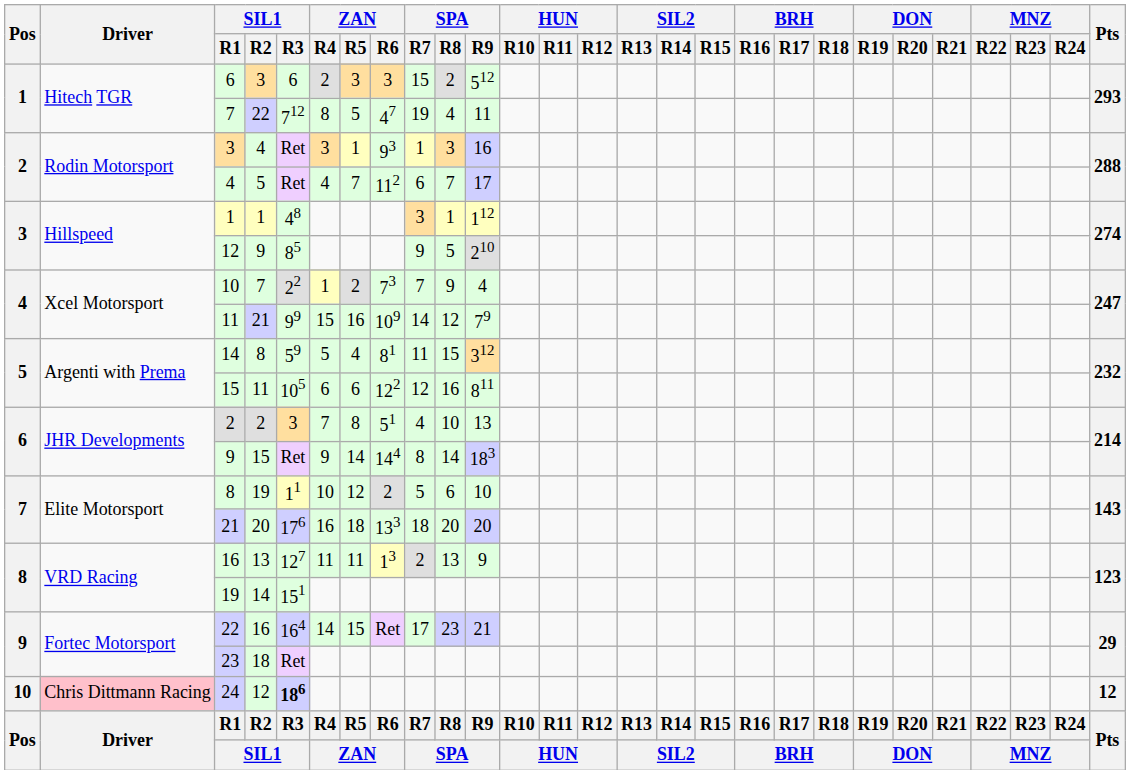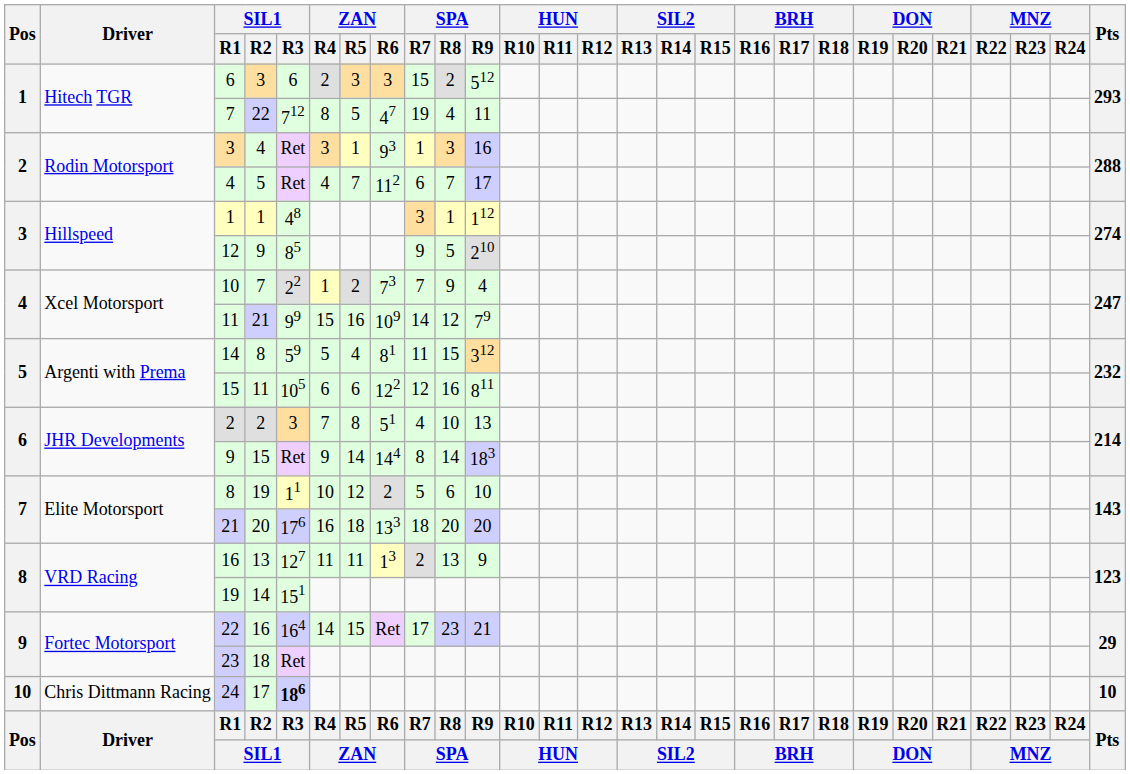 <table class="wikitable" style="font-size:85%; text-align:center">
 <tr>
 <th rowspan="2" valign="middle">Pos</th>
 <th rowspan="2" valign="middle">Driver</th>
 <th colspan="3"><a href='#'>SIL1</a><br></th>
 <th colspan="3"><a href='#'>ZAN</a><br></th>
 <th colspan="3"><a href='#'>SPA</a><br></th>
 <th colspan="3"><a href='#'>HUN</a><br></th>
 <th colspan="3"><a href='#'>SIL2</a><br></th>
 <th colspan="3"><a href='#'>BRH</a><br></th>
 <th colspan="3"><a href='#'>DON</a><br></th>
 <th colspan="3"><a href='#'>MNZ</a><br></th>
 <th rowspan="2" valign="middle">Pts</th>
 </tr>
 <tr>
 <th>R1</th>
 <th>R2</th>
 <th>R3</th>
 <th>R4</th>
 <th>R5</th>
 <th>R6</th>
 <th>R7</th>
 <th>R8</th>
 <th>R9</th>
 <th>R10</th>
 <th>R11</th>
 <th>R12</th>
 <th>R13</th>
 <th>R14</th>
 <th>R15</th>
 <th>R16</th>
 <th>R17</th>
 <th>R18</th>
 <th>R19</th>
 <th>R20</th>
 <th>R21</th>
 <th>R22</th>
 <th>R23</th>
 <th>R24</th>
 </tr>
 <tr>
 <th rowspan="2">1</th>
 <td rowspan="2" align="left"> <a href='#'>Hitech</a> <a href='#'>TGR</a></td>
 <td bgcolor="#dfffdf">6</td>
 <td bgcolor="#ffdf9f">3</td>
 <td bgcolor="#dfffdf">6</td>
 <td bgcolor="#dfdfdf">2</td>
 <td bgcolor="#ffdf9f">3</td>
 <td bgcolor="#ffdf9f">3</td>
 <td bgcolor="#dfffdf">15</td>
 <td bgcolor="#dfdfdf">2</td>
 <td bgcolor="#dfffdf">5<sup>12</sup></td>
 <td></td>
 <td></td>
 <td></td>
 <td></td>
 <td></td>
 <td></td>
 <td></td>
 <td></td>
 <td></td>
 <td></td>
 <td></td>
 <td></td>
 <td></td>
 <td></td>
 <td></td>
 <th rowspan="2">293</th>
 </tr>
 <tr>
 <td bgcolor="#dfffdf">7</td>
 <td bgcolor="#cfcfff">22</td>
 <td bgcolor="#dfffdf">7<sup>12</sup></td>
 <td bgcolor="#dfffdf">8</td>
 <td bgcolor="#dfffdf">5</td>
 <td bgcolor="#dfffdf">4<sup>7</sup></td>
 <td bgcolor="#dfffdf">19</td>
 <td bgcolor="#dfffdf">4</td>
 <td bgcolor="#dfffdf">11</td>
 <td></td>
 <td></td>
 <td></td>
 <td></td>
 <td></td>
 <td></td>
 <td></td>
 <td></td>
 <td></td>
 <td></td>
 <td></td>
 <td></td>
 <td></td>
 <td></td>
 <td></td>
 </tr>
 <tr>
 <th rowspan="2">2</th>
 <td rowspan="2" align="left"> <a href='#'>Rodin Motorsport</a></td>
 <td bgcolor="#ffdf9f">3</td>
 <td bgcolor="#dfffdf">4</td>
 <td bgcolor="#efcfff">Ret</td>
 <td bgcolor="#ffdf9f">3</td>
 <td bgcolor="#ffffbf">1</td>
 <td bgcolor="#dfffdf">9<sup>3</sup></td>
 <td bgcolor="#ffffbf">1</td>
 <td bgcolor="#ffdf9f">3</td>
 <td bgcolor="#cfcfff">16</td>
 <td></td>
 <td></td>
 <td></td>
 <td></td>
 <td></td>
 <td></td>
 <td></td>
 <td></td>
 <td></td>
 <td></td>
 <td></td>
 <td></td>
 <td></td>
 <td></td>
 <td></td>
 <th rowspan="2">288</th>
 </tr>
 <tr>
 <td bgcolor="#dfffdf">4</td>
 <td bgcolor="#dfffdf">5</td>
 <td bgcolor="#efcfff">Ret</td>
 <td bgcolor="#dfffdf">4</td>
 <td bgcolor="#dfffdf">7</td>
 <td bgcolor="#dfffdf">11<sup>2</sup></td>
 <td bgcolor="#dfffdf">6</td>
 <td bgcolor="#dfffdf">7</td>
 <td bgcolor="#cfcfff">17</td>
 <td></td>
 <td></td>
 <td></td>
 <td></td>
 <td></td>
 <td></td>
 <td></td>
 <td></td>
 <td></td>
 <td></td>
 <td></td>
 <td></td>
 <td></td>
 <td></td>
 <td></td>
 </tr>
 <tr>
 <th rowspan="2">3</th>
 <td rowspan="2" align="left"> <a href='#'>Hillspeed</a></td>
 <td bgcolor="#ffffbf">1</td>
 <td bgcolor="#ffffbf">1</td>
 <td bgcolor="#dfffdf">4<sup>8</sup></td>
 <td></td>
 <td></td>
 <td></td>
 <td bgcolor="#ffdf9f">3</td>
 <td bgcolor="#ffffbf">1</td>
 <td bgcolor="#ffffbf">1<sup>12</sup></td>
 <td></td>
 <td></td>
 <td></td>
 <td></td>
 <td></td>
 <td></td>
 <td></td>
 <td></td>
 <td></td>
 <td></td>
 <td></td>
 <td></td>
 <td></td>
 <td></td>
 <td></td>
 <th rowspan="2">274</th>
 </tr>
 <tr>
 <td bgcolor="#dfffdf">12</td>
 <td bgcolor="#dfffdf">9</td>
 <td bgcolor="#dfffdf">8<sup>5</sup></td>
 <td></td>
 <td></td>
 <td></td>
 <td bgcolor="#dfffdf">9</td>
 <td bgcolor="#dfffdf">5</td>
 <td bgcolor="#dfdfdf">2<sup>10</sup></td>
 <td></td>
 <td></td>
 <td></td>
 <td></td>
 <td></td>
 <td></td>
 <td></td>
 <td></td>
 <td></td>
 <td></td>
 <td></td>
 <td></td>
 <td></td>
 <td></td>
 <td></td>
 </tr>
 <tr>
 <th rowspan="2">4</th>
 <td rowspan="2" align="left"> Xcel Motorsport</td>
 <td bgcolor="#dfffdf">10</td>
 <td bgcolor="#dfffdf">7</td>
 <td bgcolor="#dfdfdf">2<sup>2</sup></td>
 <td bgcolor="#ffffbf">1</td>
 <td bgcolor="#dfdfdf">2</td>
 <td bgcolor="#dfffdf">7<sup>3</sup></td>
 <td bgcolor="#dfffdf">7</td>
 <td bgcolor="#dfffdf">9</td>
 <td bgcolor="#dfffdf">4</td>
 <td></td>
 <td></td>
 <td></td>
 <td></td>
 <td></td>
 <td></td>
 <td></td>
 <td></td>
 <td></td>
 <td></td>
 <td></td>
 <td></td>
 <td></td>
 <td></td>
 <td></td>
 <th rowspan="2">247</th>
 </tr>
 <tr>
 <td bgcolor="#dfffdf">11</td>
 <td bgcolor="#cfcfff">21</td>
 <td bgcolor="#dfffdf">9<sup>9</sup></td>
 <td bgcolor="#dfffdf">15</td>
 <td bgcolor="#dfffdf">16</td>
 <td bgcolor="#dfffdf">10<sup>9</sup></td>
 <td bgcolor="#dfffdf">14</td>
 <td bgcolor="#dfffdf">12</td>
 <td bgcolor="#dfffdf">7<sup>9</sup></td>
 <td></td>
 <td></td>
 <td></td>
 <td></td>
 <td></td>
 <td></td>
 <td></td>
 <td></td>
 <td></td>
 <td></td>
 <td></td>
 <td></td>
 <td></td>
 <td></td>
 <td></td>
 </tr>
 <tr>
 <th rowspan="2">5</th>
 <td rowspan="2" align="left"> Argenti with <a href='#'>Prema</a></td>
 <td bgcolor="#dfffdf">14</td>
 <td bgcolor="#dfffdf">8</td>
 <td bgcolor="#dfffdf">5<sup>9</sup></td>
 <td bgcolor="#dfffdf">5</td>
 <td bgcolor="#dfffdf">4</td>
 <td bgcolor="#dfffdf">8<sup>1</sup></td>
 <td bgcolor="#dfffdf">11</td>
 <td bgcolor="#dfffdf">15</td>
 <td bgcolor="#ffdf9f">3<sup>12</sup></td>
 <td></td>
 <td></td>
 <td></td>
 <td></td>
 <td></td>
 <td></td>
 <td></td>
 <td></td>
 <td></td>
 <td></td>
 <td></td>
 <td></td>
 <td></td>
 <td></td>
 <td></td>
 <th rowspan="2">232</th>
 </tr>
 <tr>
 <td bgcolor="#dfffdf">15</td>
 <td bgcolor="#dfffdf">11</td>
 <td bgcolor="#dfffdf">10<sup>5</sup></td>
 <td bgcolor="#dfffdf">6</td>
 <td bgcolor="#dfffdf">6</td>
 <td bgcolor="#dfffdf">12<sup>2</sup></td>
 <td bgcolor="#dfffdf">12</td>
 <td bgcolor="#dfffdf">16</td>
 <td bgcolor="#dfffdf">8<sup>11</sup></td>
 <td></td>
 <td></td>
 <td></td>
 <td></td>
 <td></td>
 <td></td>
 <td></td>
 <td></td>
 <td></td>
 <td></td>
 <td></td>
 <td></td>
 <td></td>
 <td></td>
 <td></td>
 </tr>
 <tr>
 <th rowspan="2">6</th>
 <td rowspan="2" align="left"> <a href='#'>JHR Developments</a></td>
 <td bgcolor="#dfdfdf">2</td>
 <td bgcolor="#dfdfdf">2</td>
 <td bgcolor="#ffdf9f">3</td>
 <td bgcolor="#dfffdf">7</td>
 <td bgcolor="#dfffdf">8</td>
 <td bgcolor="#dfffdf">5<sup>1</sup></td>
 <td bgcolor="#dfffdf">4</td>
 <td bgcolor="#dfffdf">10</td>
 <td bgcolor="#dfffdf">13</td>
 <td></td>
 <td></td>
 <td></td>
 <td></td>
 <td></td>
 <td></td>
 <td></td>
 <td></td>
 <td></td>
 <td></td>
 <td></td>
 <td></td>
 <td></td>
 <td></td>
 <td></td>
 <th rowspan="2">214</th>
 </tr>
 <tr>
 <td bgcolor="#dfffdf">9</td>
 <td bgcolor="#dfffdf">15</td>
 <td bgcolor="#efcfff">Ret</td>
 <td bgcolor="#dfffdf">9</td>
 <td bgcolor="#dfffdf">14</td>
 <td bgcolor="#dfffdf">14<sup>4</sup></td>
 <td bgcolor="#dfffdf">8</td>
 <td bgcolor="#dfffdf">14</td>
 <td bgcolor="#cfcfff">18<sup>3</sup></td>
 <td></td>
 <td></td>
 <td></td>
 <td></td>
 <td></td>
 <td></td>
 <td></td>
 <td></td>
 <td></td>
 <td></td>
 <td></td>
 <td></td>
 <td></td>
 <td></td>
 <td></td>
 </tr>
 <tr>
 <th rowspan="2">7</th>
 <td rowspan="2" align="left"> Elite Motorsport</td>
 <td bgcolor="#dfffdf">8</td>
 <td bgcolor="#dfffdf">19</td>
 <td bgcolor="#ffffbf">1<sup>1</sup></td>
 <td bgcolor="#dfffdf">10</td>
 <td bgcolor="#dfffdf">12</td>
 <td bgcolor="#dfdfdf">2</td>
 <td bgcolor="#dfffdf">5</td>
 <td bgcolor="#dfffdf">6</td>
 <td bgcolor="#dfffdf">10</td>
 <td></td>
 <td></td>
 <td></td>
 <td></td>
 <td></td>
 <td></td>
 <td></td>
 <td></td>
 <td></td>
 <td></td>
 <td></td>
 <td></td>
 <td></td>
 <td></td>
 <td></td>
 <th rowspan="2">143</th>
 </tr>
 <tr>
 <td bgcolor="#cfcfff">21</td>
 <td bgcolor="#dfffdf">20</td>
 <td bgcolor="#cfcfff">17<sup>6</sup></td>
 <td bgcolor="#dfffdf">16</td>
 <td bgcolor="#dfffdf">18</td>
 <td bgcolor="#dfffdf">13<sup>3</sup></td>
 <td bgcolor="#dfffdf">18</td>
 <td bgcolor="#dfffdf">20</td>
 <td bgcolor="#cfcfff">20</td>
 <td></td>
 <td></td>
 <td></td>
 <td></td>
 <td></td>
 <td></td>
 <td></td>
 <td></td>
 <td></td>
 <td></td>
 <td></td>
 <td></td>
 <td></td>
 <td></td>
 <td></td>
 </tr>
 <tr>
 <th rowspan="2">8</th>
 <td rowspan="2" align="left"> <a href='#'>VRD Racing</a></td>
 <td bgcolor="#dfffdf">16</td>
 <td bgcolor="#dfffdf">13</td>
 <td bgcolor="#dfffdf">12<sup>7</sup></td>
 <td bgcolor="#dfffdf">11</td>
 <td bgcolor="#dfffdf">11</td>
 <td bgcolor="#ffffbf">1<sup>3</sup></td>
 <td bgcolor="#dfdfdf">2</td>
 <td bgcolor="#dfffdf">13</td>
 <td bgcolor="#dfffdf">9</td>
 <td></td>
 <td></td>
 <td></td>
 <td></td>
 <td></td>
 <td></td>
 <td></td>
 <td></td>
 <td></td>
 <td></td>
 <td></td>
 <td></td>
 <td></td>
 <td></td>
 <td></td>
 <th rowspan="2">123</th>
 </tr>
 <tr>
 <td bgcolor="#dfffdf">19</td>
 <td bgcolor="#dfffdf">14</td>
 <td bgcolor="#dfffdf">15<sup>1</sup></td>
 <td></td>
 <td></td>
 <td></td>
 <td></td>
 <td></td>
 <td></td>
 <td></td>
 <td></td>
 <td></td>
 <td></td>
 <td></td>
 <td></td>
 <td></td>
 <td></td>
 <td></td>
 <td></td>
 <td></td>
 <td></td>
 <td></td>
 <td></td>
 <td></td>
 </tr>
 <tr>
 <th rowspan="2">9</th>
 <td rowspan="2" align="left"> <a href='#'>Fortec Motorsport</a></td>
 <td bgcolor="#cfcfff">22</td>
 <td bgcolor="#dfffdf">16</td>
 <td bgcolor="#cfcfff">16<sup>4</sup></td>
 <td bgcolor="#dfffdf">14</td>
 <td bgcolor="#dfffdf">15</td>
 <td bgcolor="#efcfff">Ret</td>
 <td bgcolor="#dfffdf">17</td>
 <td bgcolor="#cfcfff">23</td>
 <td bgcolor="#cfcfff">21</td>
 <td></td>
 <td></td>
 <td></td>
 <td></td>
 <td></td>
 <td></td>
 <td></td>
 <td></td>
 <td></td>
 <td></td>
 <td></td>
 <td></td>
 <td></td>
 <td></td>
 <td></td>
 <th rowspan="2">29</th>
 </tr>
 <tr>
 <td bgcolor="#cfcfff">23</td>
 <td bgcolor="#dfffdf">18</td>
 <td bgcolor="#efcfff">Ret</td>
 <td></td>
 <td></td>
 <td></td>
 <td></td>
 <td></td>
 <td></td>
 <td></td>
 <td></td>
 <td></td>
 <td></td>
 <td></td>
 <td></td>
 <td></td>
 <td></td>
 <td></td>
 <td></td>
 <td></td>
 <td></td>
 <td></td>
 <td></td>
 <td></td>
 </tr>
 <tr>
 <th>10</th>
-<td align="left" style="background: pink;"> Chris Dittmann Racing</td>
+<td align="left"> Chris Dittmann Racing</td>
 <td bgcolor="#cfcfff">24</td>
-<td bgcolor="#dfffdf">12</td>
+<td bgcolor="#dfffdf">17</td>
 <td bgcolor="#cfcfff"><strong>18<sup>6</sup></strong></td>
 <td></td>
 <td></td>
 <td></td>
 <td></td>
 <td></td>
 <td></td>
 <td></td>
 <td></td>
 <td></td>
 <td></td>
 <td></td>
 <td></td>
 <td></td>
 <td></td>
 <td></td>
 <td></td>
 <td></td>
 <td></td>
 <td></td>
 <td></td>
 <td></td>
-<th>12</th>
+<th>10</th>
 </tr>
 <tr>
 <th rowspan="2">Pos</th>
 <th rowspan="2">Driver</th>
 <th>R1</th>
 <th>R2</th>
 <th>R3</th>
 <th>R4</th>
 <th>R5</th>
 <th>R6</th>
 <th>R7</th>
 <th>R8</th>
 <th>R9</th>
 <th>R10</th>
 <th>R11</th>
 <th>R12</th>
 <th>R13</th>
 <th>R14</th>
 <th>R15</th>
 <th>R16</th>
 <th>R17</th>
 <th>R18</th>
 <th>R19</th>
 <th>R20</th>
 <th>R21</th>
 <th>R22</th>
 <th>R23</th>
 <th>R24</th>
 <th rowspan="2">Pts</th>
 </tr>
 <tr>
 <th colspan="3"><a href='#'>SIL1</a><br></th>
 <th colspan="3"><a href='#'>ZAN</a><br></th>
 <th colspan="3"><a href='#'>SPA</a><br></th>
 <th colspan="3"><a href='#'>HUN</a><br></th>
 <th colspan="3"><a href='#'>SIL2</a><br></th>
 <th colspan="3"><a href='#'>BRH</a><br></th>
 <th colspan="3"><a href='#'>DON</a><br></th>
 <th colspan="3"><a href='#'>MNZ</a><br></th>
 </tr>
 </table>
